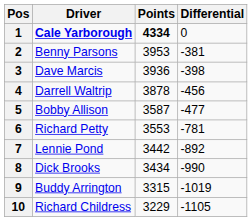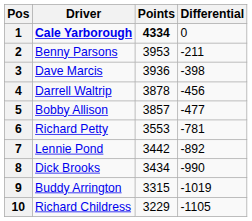 <table class="wikitable">
 <tr>
 <th>Pos</th>
 <th>Driver</th>
 <th>Points</th>
 <th>Differential</th>
 </tr>
 <tr>
 <th>1 </th>
 <td><strong><a href='#'>Cale Yarborough</a></strong></td>
 <td style="text-align:center;"><strong>4334</strong></td>
 <td>0</td>
 </tr>
 <tr>
 <th>2 </th>
 <td><a href='#'>Benny Parsons</a></td>
 <td style="text-align:center;">3953</td>
-<td>-381</td>
+<td>-211</td>
 </tr>
 <tr>
 <th>3 </th>
 <td><a href='#'>Dave Marcis</a></td>
 <td style="text-align:center;">3936</td>
 <td>-398</td>
 </tr>
 <tr>
 <th>4 </th>
 <td><a href='#'>Darrell Waltrip</a></td>
 <td style="text-align:center;">3878</td>
 <td>-456</td>
 </tr>
 <tr>
 <th>5 </th>
 <td><a href='#'>Bobby Allison</a></td>
-<td style="text-align:center;">3587</td>
+<td style="text-align:center;">3857</td>
 <td>-477</td>
 </tr>
 <tr>
 <th>6 </th>
 <td><a href='#'>Richard Petty</a></td>
 <td style="text-align:center;">3553</td>
 <td>-781</td>
 </tr>
 <tr>
 <th>7 </th>
 <td><a href='#'>Lennie Pond</a></td>
 <td style="text-align:center;">3442</td>
 <td>-892</td>
 </tr>
 <tr>
 <th>8 </th>
 <td><a href='#'>Dick Brooks</a></td>
 <td style="text-align:center;">3434</td>
 <td>-990</td>
 </tr>
 <tr>
 <th>9 </th>
 <td><a href='#'>Buddy Arrington</a></td>
 <td style="text-align:center;">3315</td>
 <td>-1019</td>
 </tr>
 <tr>
 <th>10 </th>
 <td><a href='#'>Richard Childress</a></td>
 <td style="text-align:center;">3229</td>
 <td>-1105</td>
 </tr>
 </table>
